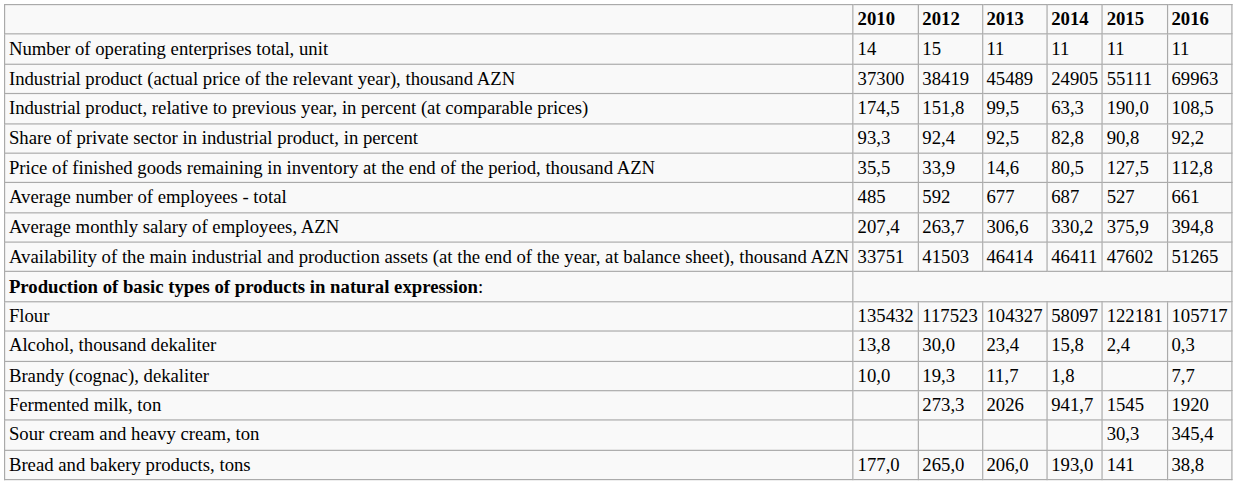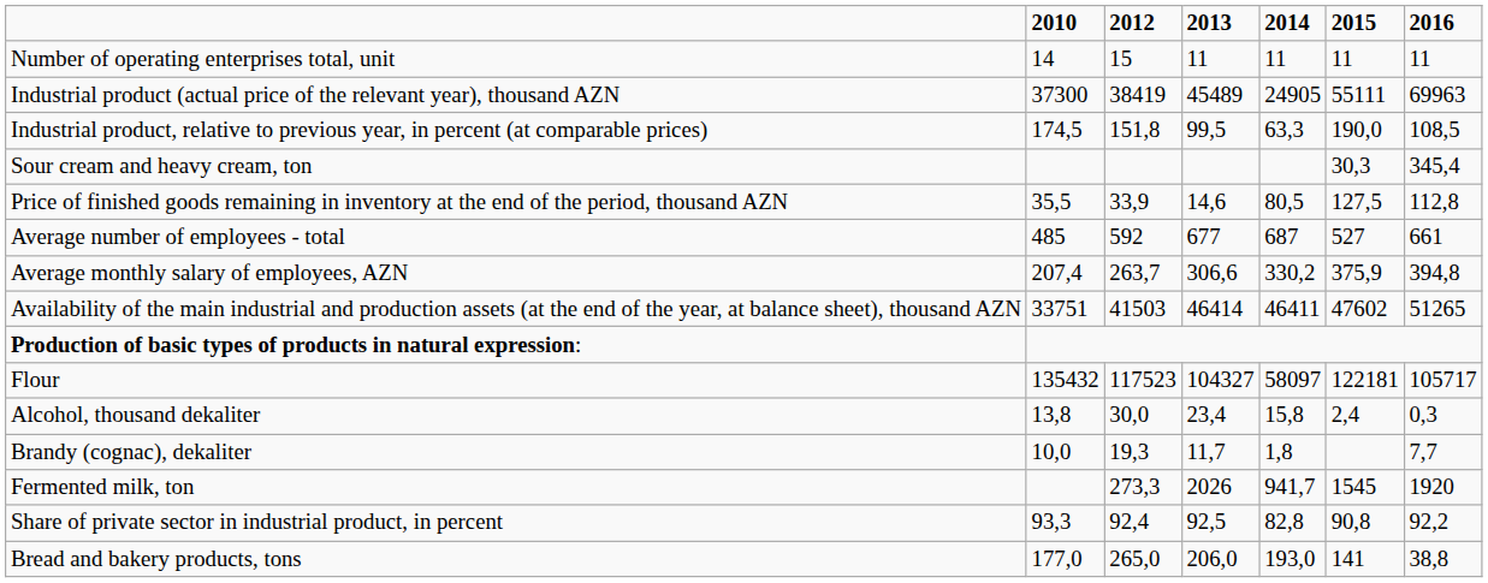 <table class="wikitable">
 <tr>
 <td></td>
 <td><strong>2010</strong></td>
 <td><strong>2012</strong></td>
 <td><strong>2013</strong></td>
 <td><strong>2014</strong></td>
 <td><strong>2015</strong></td>
 <td><strong>2016</strong></td>
 </tr>
 <tr>
 <td>Number  of operating enterprises total, unit</td>
 <td>14</td>
 <td>15</td>
 <td>11</td>
 <td>11</td>
 <td>11</td>
 <td>11</td>
 </tr>
 <tr>
 <td>Industrial  product (actual price of the relevant year), thousand AZN</td>
 <td>37300</td>
 <td>38419</td>
 <td>45489</td>
 <td>24905</td>
 <td>55111</td>
 <td>69963</td>
 </tr>
 <tr>
 <td>Industrial  product, relative to previous year, in percent (at comparable prices)</td>
 <td>174,5</td>
 <td>151,8</td>
 <td>99,5</td>
 <td>63,3</td>
 <td>190,0</td>
 <td>108,5</td>
 </tr>
 <tr>
-<td>Share  of private sector in industrial product, in percent</td>
-<td>93,3</td>
-<td>92,4</td>
-<td>92,5</td>
-<td>82,8</td>
-<td>90,8</td>
-<td>92,2</td>
+<td>Sour  cream and heavy cream, ton</td>
+<td></td>
+<td></td>
+<td></td>
+<td></td>
+<td>30,3</td>
+<td>345,4</td>
 </tr>
 <tr>
 <td>Price  of finished goods remaining in inventory at the end of the period, thousand  AZN</td>
 <td>35,5</td>
 <td>33,9</td>
 <td>14,6</td>
 <td>80,5</td>
 <td>127,5</td>
 <td>112,8</td>
 </tr>
 <tr>
 <td>Average  number of employees - total</td>
 <td>485</td>
 <td>592</td>
 <td>677</td>
 <td>687</td>
 <td>527</td>
 <td>661</td>
 </tr>
 <tr>
 <td>Average  monthly salary of employees, AZN</td>
 <td>207,4</td>
 <td>263,7</td>
 <td>306,6</td>
 <td>330,2</td>
 <td>375,9</td>
 <td>394,8</td>
 </tr>
 <tr>
 <td>Availability  of the main industrial and production assets (at the end of the year, at  balance sheet), thousand AZN</td>
 <td>33751</td>
 <td>41503</td>
 <td>46414</td>
 <td>46411</td>
 <td>47602</td>
 <td>51265</td>
 </tr>
 <tr>
 <td><strong>Production of basic types of products in natural  expression</strong>:</td>
 <td colspan="6"></td>
 </tr>
 <tr>
 <td>Flour</td>
 <td>135432</td>
 <td>117523</td>
 <td>104327</td>
 <td>58097</td>
 <td>122181</td>
 <td>105717</td>
 </tr>
 <tr>
 <td>Alcohol,  thousand dekaliter</td>
 <td>13,8</td>
 <td>30,0</td>
 <td>23,4</td>
 <td>15,8</td>
 <td>2,4</td>
 <td>0,3</td>
 </tr>
 <tr>
 <td>Brandy  (cognac), dekaliter</td>
 <td>10,0</td>
 <td>19,3</td>
 <td>11,7</td>
 <td>1,8</td>
 <td></td>
 <td>7,7</td>
 </tr>
 <tr>
 <td>Fermented  milk, ton</td>
 <td></td>
 <td>273,3</td>
 <td>2026</td>
 <td>941,7</td>
 <td>1545</td>
 <td>1920</td>
 </tr>
 <tr>
-<td>Sour  cream and heavy cream, ton</td>
-<td></td>
-<td></td>
-<td></td>
-<td></td>
-<td>30,3</td>
-<td>345,4</td>
+<td>Share  of private sector in industrial product, in percent</td>
+<td>93,3</td>
+<td>92,4</td>
+<td>92,5</td>
+<td>82,8</td>
+<td>90,8</td>
+<td>92,2</td>
 </tr>
 <tr>
 <td>Bread  and bakery products, tons</td>
 <td>177,0</td>
 <td>265,0</td>
 <td>206,0</td>
 <td>193,0</td>
 <td>141</td>
 <td>38,8</td>
 </tr>
 </table>
